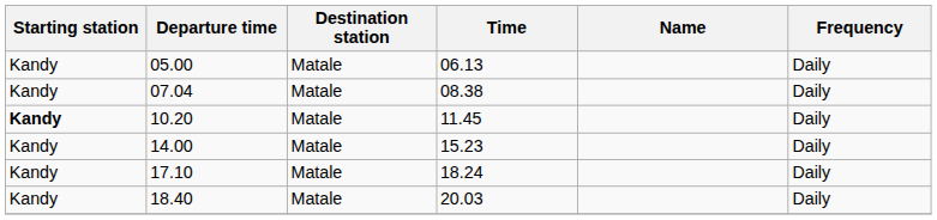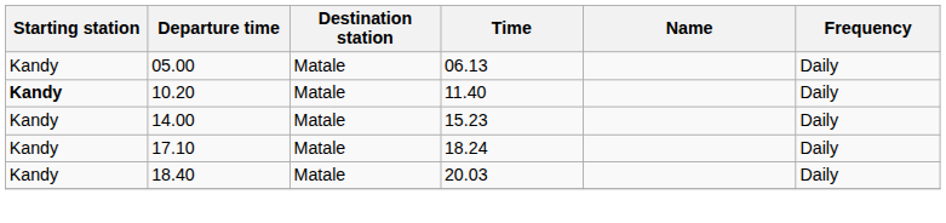 <table class="sortable wikitable" border="1">
 <tr>
 <th width="10%">Starting station</th>
 <th width="10%">Departure time</th>
 <th width="10%">Destination station</th>
 <th width="10%">Time</th>
 <th width="15%">Name</th>
 <th width="10%">Frequency</th>
 </tr>
 <tr>
 <td>Kandy</td>
 <td>05.00</td>
 <td>Matale</td>
 <td>06.13</td>
 <td></td>
 <td>Daily</td>
 </tr>
 <tr>
-<td>Kandy</td>
-<td>07.04</td>
-<td>Matale</td>
-<td>08.38</td>
-<td></td>
-<td>Daily</td>
-</tr>
-<tr>
 <td><strong>Kandy</strong></td>
 <td>10.20</td>
 <td>Matale</td>
-<td>11.45</td>
+<td>11.40</td>
 <td></td>
 <td>Daily</td>
 </tr>
 <tr>
 <td>Kandy</td>
 <td>14.00</td>
 <td>Matale</td>
 <td>15.23</td>
 <td></td>
 <td>Daily</td>
 </tr>
 <tr>
 <td>Kandy</td>
 <td>17.10</td>
 <td>Matale</td>
 <td>18.24</td>
 <td></td>
 <td>Daily</td>
 </tr>
 <tr>
 <td>Kandy</td>
 <td>18.40</td>
 <td>Matale</td>
 <td>20.03</td>
 <td></td>
 <td>Daily</td>
 </tr>
 <tr>
 </tr>
 </table>
